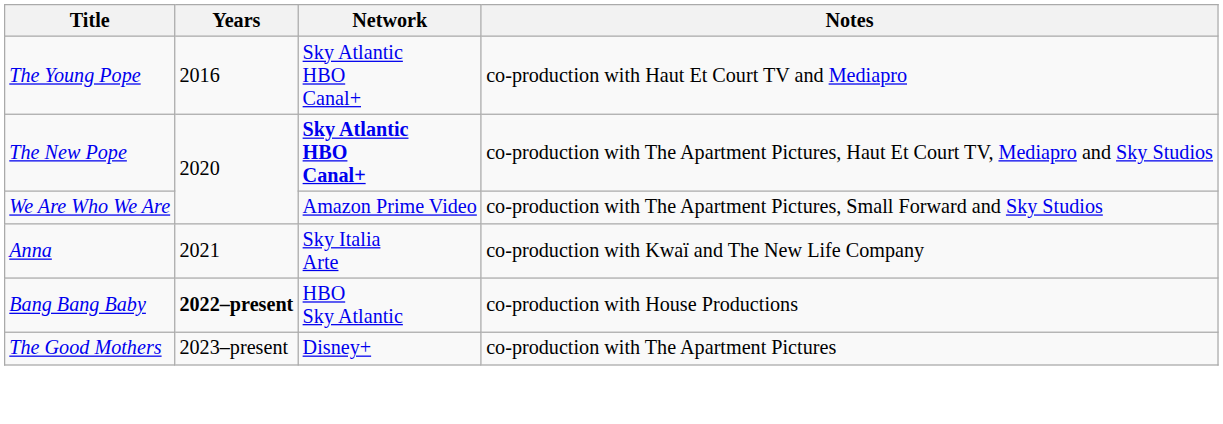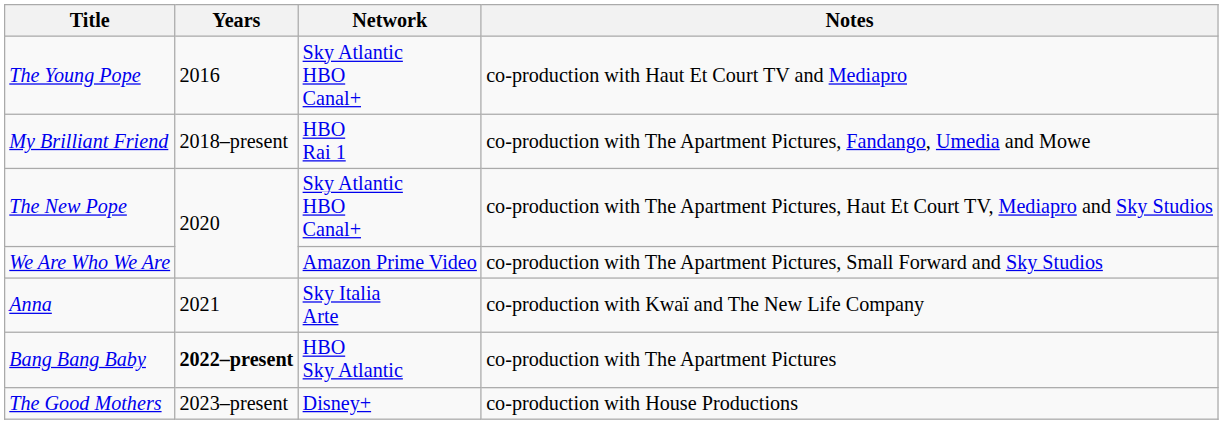 <table class="wikitable sortable">
 <tr>
 <th>Title</th>
 <th>Years</th>
 <th>Network</th>
 <th>Notes</th>
 </tr>
 <tr>
 <td><em><a href='#'>The Young Pope</a></em></td>
 <td>2016</td>
 <td><a href='#'>Sky Atlantic</a><br><a href='#'>HBO</a><br><a href='#'>Canal+</a></td>
 <td>co-production with Haut Et Court TV and <a href='#'>Mediapro</a></td>
 </tr>
 <tr>
+<td><em><a href='#'>My Brilliant Friend</a></em></td>
+<td>2018–present</td>
+<td><a href='#'>HBO</a><br><a href='#'>Rai 1</a></td>
+<td>co-production with The Apartment Pictures, <a href='#'>Fandango</a>, <a href='#'>Umedia</a> and Mowe</td>
+</tr>
+<tr>
 <td><em><a href='#'>The New Pope</a></em></td>
 <td rowspan="2">2020</td>
-<td><strong><a href='#'>Sky Atlantic</a><br><a href='#'>HBO</a><br><a href='#'>Canal+</a></strong></td>
+<td><a href='#'>Sky Atlantic</a><br><a href='#'>HBO</a><br><a href='#'>Canal+</a></td>
 <td>co-production with The Apartment Pictures, Haut Et Court TV, <a href='#'>Mediapro</a> and <a href='#'>Sky Studios</a></td>
 </tr>
 <tr>
 <td><em><a href='#'>We Are Who We Are</a></em></td>
 <td><a href='#'>Amazon Prime Video</a></td>
 <td>co-production with The Apartment Pictures, Small Forward and <a href='#'>Sky Studios</a></td>
 </tr>
 <tr>
 <td><em><a href='#'>Anna</a></em></td>
 <td>2021</td>
 <td><a href='#'>Sky Italia</a><br><a href='#'>Arte</a></td>
 <td>co-production with Kwaï and The New Life Company</td>
 </tr>
 <tr>
 <td><em><a href='#'>Bang Bang Baby</a></em></td>
 <td><strong>2022–present</strong></td>
 <td><a href='#'>HBO</a><br><a href='#'>Sky Atlantic</a></td>
-<td>co-production with House Productions</td>
+<td>co-production with The Apartment Pictures</td>
 </tr>
 <tr>
 <td><em><a href='#'>The Good Mothers</a></em></td>
 <td>2023–present</td>
 <td><a href='#'>Disney+</a></td>
-<td>co-production with The Apartment Pictures</td>
+<td>co-production with House Productions</td>
 </tr>
 </table>
